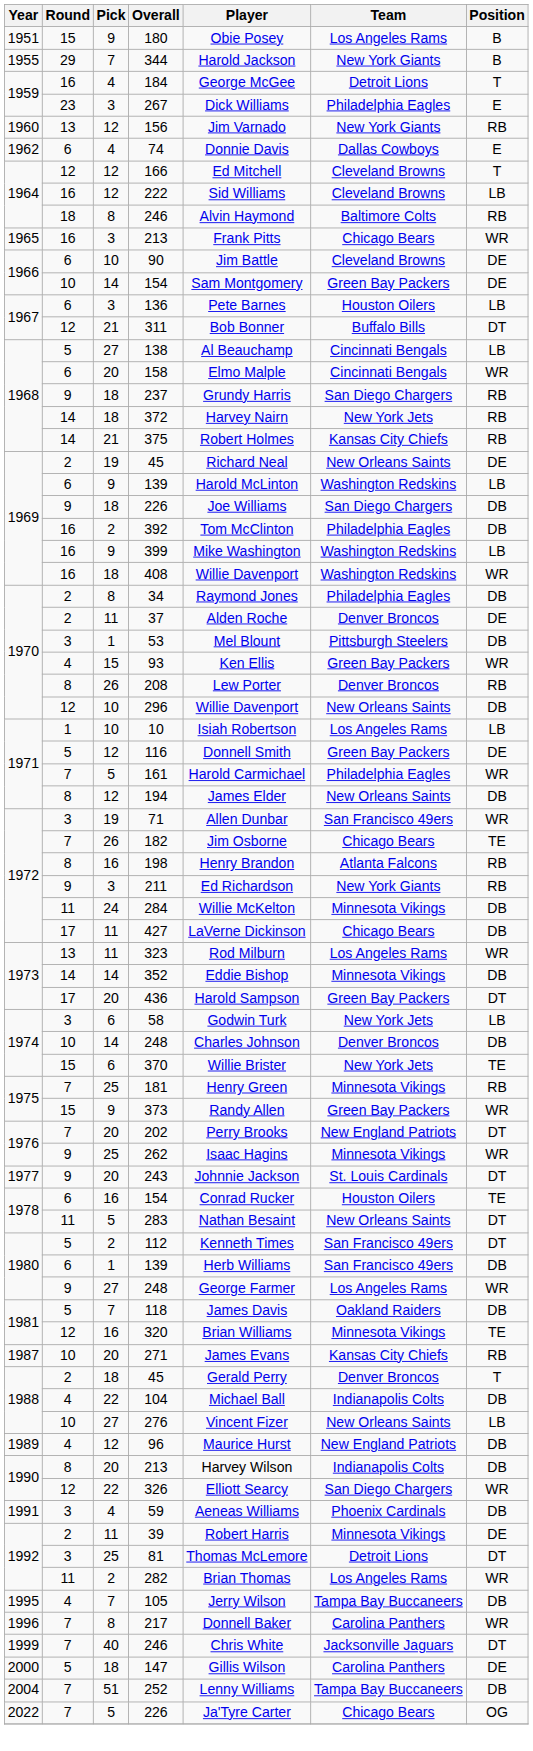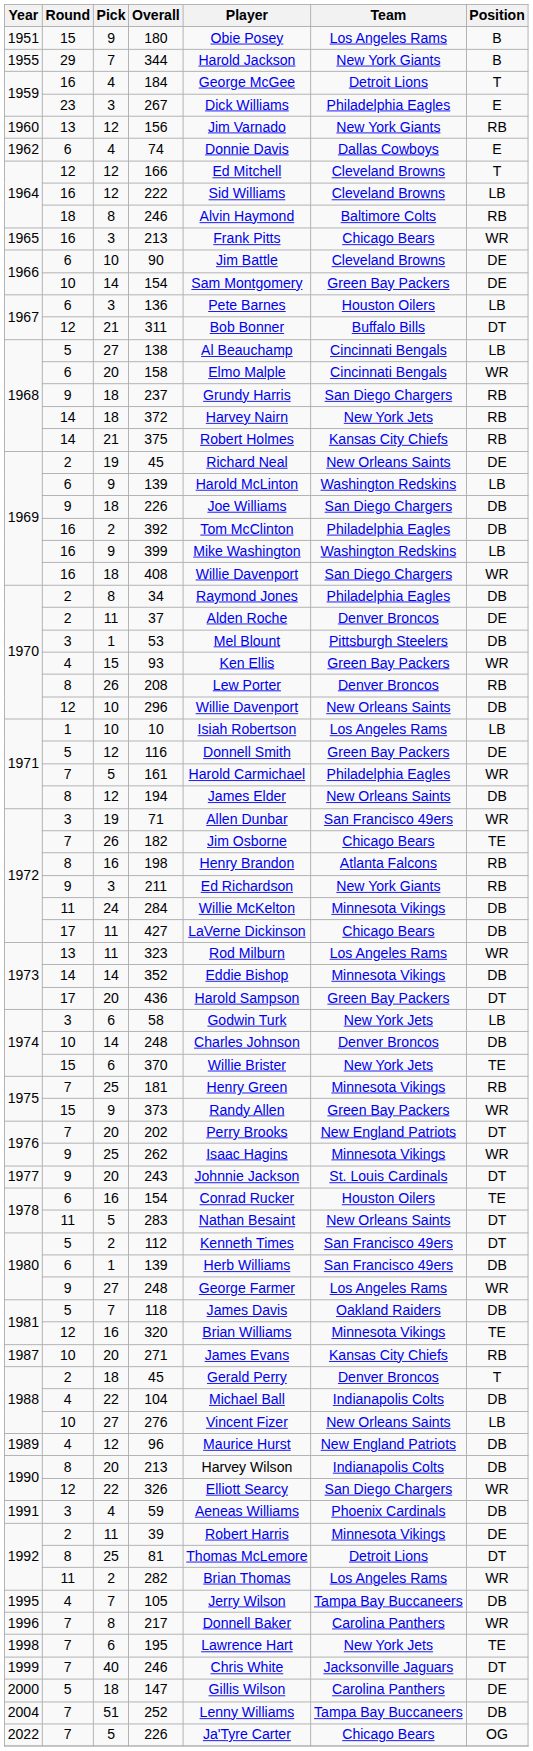 <table class="wikitable sortable" style="text-align: center;">
 <tr>
 <th>Year</th>
 <th>Round</th>
 <th>Pick</th>
 <th>Overall</th>
 <th>Player</th>
 <th>Team</th>
 <th>Position</th>
 </tr>
 <tr>
 <td>1951</td>
 <td>15</td>
 <td>9</td>
 <td>180</td>
 <td><a href='#'>Obie Posey</a></td>
 <td><a href='#'>Los Angeles Rams</a></td>
 <td>B</td>
 </tr>
 <tr>
 <td>1955</td>
 <td>29</td>
 <td>7</td>
 <td>344</td>
 <td><a href='#'>Harold Jackson</a></td>
 <td><a href='#'>New York Giants</a></td>
 <td>B</td>
 </tr>
 <tr>
 <td rowspan="2">1959</td>
 <td>16</td>
 <td>4</td>
 <td>184</td>
 <td><a href='#'>George McGee</a></td>
 <td><a href='#'>Detroit Lions</a></td>
 <td>T</td>
 </tr>
 <tr>
 <td>23</td>
 <td>3</td>
 <td>267</td>
 <td><a href='#'>Dick Williams</a></td>
 <td><a href='#'>Philadelphia Eagles</a></td>
 <td>E</td>
 </tr>
 <tr>
 <td>1960</td>
 <td>13</td>
 <td>12</td>
 <td>156</td>
 <td><a href='#'>Jim Varnado</a></td>
 <td><a href='#'>New York Giants</a></td>
 <td>RB</td>
 </tr>
 <tr>
 <td>1962</td>
 <td>6</td>
 <td>4</td>
 <td>74</td>
 <td><a href='#'>Donnie Davis</a></td>
 <td><a href='#'>Dallas Cowboys</a></td>
 <td>E</td>
 </tr>
 <tr>
 <td rowspan="3">1964</td>
 <td>12</td>
 <td>12</td>
 <td>166</td>
 <td><a href='#'>Ed Mitchell</a></td>
 <td><a href='#'>Cleveland Browns</a></td>
 <td>T</td>
 </tr>
 <tr>
 <td>16</td>
 <td>12</td>
 <td>222</td>
 <td><a href='#'>Sid Williams</a></td>
 <td><a href='#'>Cleveland Browns</a></td>
 <td>LB</td>
 </tr>
 <tr>
 <td>18</td>
 <td>8</td>
 <td>246</td>
 <td><a href='#'>Alvin Haymond</a></td>
 <td><a href='#'>Baltimore Colts</a></td>
 <td>RB</td>
 </tr>
 <tr>
 <td>1965</td>
 <td>16</td>
 <td>3</td>
 <td>213</td>
 <td><a href='#'>Frank Pitts</a></td>
 <td><a href='#'>Chicago Bears</a></td>
 <td>WR</td>
 </tr>
 <tr>
 <td rowspan="2">1966</td>
 <td>6</td>
 <td>10</td>
 <td>90</td>
 <td><a href='#'>Jim Battle</a></td>
 <td><a href='#'>Cleveland Browns</a></td>
 <td>DE</td>
 </tr>
 <tr>
 <td>10</td>
 <td>14</td>
 <td>154</td>
 <td><a href='#'>Sam Montgomery</a></td>
 <td><a href='#'>Green Bay Packers</a></td>
 <td>DE</td>
 </tr>
 <tr>
 <td rowspan="2">1967</td>
 <td>6</td>
 <td>3</td>
 <td>136</td>
 <td><a href='#'>Pete Barnes</a></td>
 <td><a href='#'>Houston Oilers</a></td>
 <td>LB</td>
 </tr>
 <tr>
 <td>12</td>
 <td>21</td>
 <td>311</td>
 <td><a href='#'>Bob Bonner</a></td>
 <td><a href='#'>Buffalo Bills</a></td>
 <td>DT</td>
 </tr>
 <tr>
 <td rowspan="5">1968</td>
 <td>5</td>
 <td>27</td>
 <td>138</td>
 <td><a href='#'>Al Beauchamp</a></td>
 <td><a href='#'>Cincinnati Bengals</a></td>
 <td>LB</td>
 </tr>
 <tr>
 <td>6</td>
 <td>20</td>
 <td>158</td>
 <td><a href='#'>Elmo Malple</a></td>
 <td><a href='#'>Cincinnati Bengals</a></td>
 <td>WR</td>
 </tr>
 <tr>
 <td>9</td>
 <td>18</td>
 <td>237</td>
 <td><a href='#'>Grundy Harris</a></td>
 <td><a href='#'>San Diego Chargers</a></td>
 <td>RB</td>
 </tr>
 <tr>
 <td>14</td>
 <td>18</td>
 <td>372</td>
 <td><a href='#'>Harvey Nairn</a></td>
 <td><a href='#'>New York Jets</a></td>
 <td>RB</td>
 </tr>
 <tr>
 <td>14</td>
 <td>21</td>
 <td>375</td>
 <td><a href='#'>Robert Holmes</a></td>
 <td><a href='#'>Kansas City Chiefs</a></td>
 <td>RB</td>
 </tr>
 <tr>
 <td rowspan="6">1969</td>
 <td>2</td>
 <td>19</td>
 <td>45</td>
 <td><a href='#'>Richard Neal</a></td>
 <td><a href='#'>New Orleans Saints</a></td>
 <td>DE</td>
 </tr>
 <tr>
 <td>6</td>
 <td>9</td>
 <td>139</td>
 <td><a href='#'>Harold McLinton</a></td>
 <td><a href='#'>Washington Redskins</a></td>
 <td>LB</td>
 </tr>
 <tr>
 <td>9</td>
 <td>18</td>
 <td>226</td>
 <td><a href='#'>Joe Williams</a></td>
 <td><a href='#'>San Diego Chargers</a></td>
 <td>DB</td>
 </tr>
 <tr>
 <td>16</td>
 <td>2</td>
 <td>392</td>
 <td><a href='#'>Tom McClinton</a></td>
 <td><a href='#'>Philadelphia Eagles</a></td>
 <td>DB</td>
 </tr>
 <tr>
 <td>16</td>
 <td>9</td>
 <td>399</td>
 <td><a href='#'>Mike Washington</a></td>
 <td><a href='#'>Washington Redskins</a></td>
 <td>LB</td>
 </tr>
 <tr>
 <td>16</td>
 <td>18</td>
 <td>408</td>
 <td><a href='#'>Willie Davenport</a></td>
-<td><a href='#'>Washington Redskins</a></td>
+<td><a href='#'>San Diego Chargers</a></td>
 <td>WR</td>
 </tr>
 <tr>
 <td rowspan="6">1970</td>
 <td>2</td>
 <td>8</td>
 <td>34</td>
 <td><a href='#'>Raymond Jones</a></td>
 <td><a href='#'>Philadelphia Eagles</a></td>
 <td>DB</td>
 </tr>
 <tr>
 <td>2</td>
 <td>11</td>
 <td>37</td>
 <td><a href='#'>Alden Roche</a></td>
 <td><a href='#'>Denver Broncos</a></td>
 <td>DE</td>
 </tr>
 <tr>
 <td>3</td>
 <td>1</td>
 <td>53</td>
 <td><a href='#'>Mel Blount</a></td>
 <td><a href='#'>Pittsburgh Steelers</a></td>
 <td>DB</td>
 </tr>
 <tr>
 <td>4</td>
 <td>15</td>
 <td>93</td>
 <td><a href='#'>Ken Ellis</a></td>
 <td><a href='#'>Green Bay Packers</a></td>
 <td>WR</td>
 </tr>
 <tr>
 <td>8</td>
 <td>26</td>
 <td>208</td>
 <td><a href='#'>Lew Porter</a></td>
 <td><a href='#'>Denver Broncos</a></td>
 <td>RB</td>
 </tr>
 <tr>
 <td>12</td>
 <td>10</td>
 <td>296</td>
 <td><a href='#'>Willie Davenport</a></td>
 <td><a href='#'>New Orleans Saints</a></td>
 <td>DB</td>
 </tr>
 <tr>
 <td rowspan="4">1971</td>
 <td>1</td>
 <td>10</td>
 <td>10</td>
 <td><a href='#'>Isiah Robertson</a></td>
 <td><a href='#'>Los Angeles Rams</a></td>
 <td>LB</td>
 </tr>
 <tr>
 <td>5</td>
 <td>12</td>
 <td>116</td>
 <td><a href='#'>Donnell Smith</a></td>
 <td><a href='#'>Green Bay Packers</a></td>
 <td>DE</td>
 </tr>
 <tr>
 <td>7</td>
 <td>5</td>
 <td>161</td>
 <td><a href='#'>Harold Carmichael</a></td>
 <td><a href='#'>Philadelphia Eagles</a></td>
 <td>WR</td>
 </tr>
 <tr>
 <td>8</td>
 <td>12</td>
 <td>194</td>
 <td><a href='#'>James Elder</a></td>
 <td><a href='#'>New Orleans Saints</a></td>
 <td>DB</td>
 </tr>
 <tr>
 <td rowspan="6">1972</td>
 <td>3</td>
 <td>19</td>
 <td>71</td>
 <td><a href='#'>Allen Dunbar</a></td>
 <td><a href='#'>San Francisco 49ers</a></td>
 <td>WR</td>
 </tr>
 <tr>
 <td>7</td>
 <td>26</td>
 <td>182</td>
 <td><a href='#'>Jim Osborne</a></td>
 <td><a href='#'>Chicago Bears</a></td>
 <td>TE</td>
 </tr>
 <tr>
 <td>8</td>
 <td>16</td>
 <td>198</td>
 <td><a href='#'>Henry Brandon</a></td>
 <td><a href='#'>Atlanta Falcons</a></td>
 <td>RB</td>
 </tr>
 <tr>
 <td>9</td>
 <td>3</td>
 <td>211</td>
 <td><a href='#'>Ed Richardson</a></td>
 <td><a href='#'>New York Giants</a></td>
 <td>RB</td>
 </tr>
 <tr>
 <td>11</td>
 <td>24</td>
 <td>284</td>
 <td><a href='#'>Willie McKelton</a></td>
 <td><a href='#'>Minnesota Vikings</a></td>
 <td>DB</td>
 </tr>
 <tr>
 <td>17</td>
 <td>11</td>
 <td>427</td>
 <td><a href='#'>LaVerne Dickinson</a></td>
 <td><a href='#'>Chicago Bears</a></td>
 <td>DB</td>
 </tr>
 <tr>
 <td rowspan="3">1973</td>
 <td>13</td>
 <td>11</td>
 <td>323</td>
 <td><a href='#'>Rod Milburn</a></td>
 <td><a href='#'>Los Angeles Rams</a></td>
 <td>WR</td>
 </tr>
 <tr>
 <td>14</td>
 <td>14</td>
 <td>352</td>
 <td><a href='#'>Eddie Bishop</a></td>
 <td><a href='#'>Minnesota Vikings</a></td>
 <td>DB</td>
 </tr>
 <tr>
 <td>17</td>
 <td>20</td>
 <td>436</td>
 <td><a href='#'>Harold Sampson</a></td>
 <td><a href='#'>Green Bay Packers</a></td>
 <td>DT</td>
 </tr>
 <tr>
 <td rowspan="3">1974</td>
 <td>3</td>
 <td>6</td>
 <td>58</td>
 <td><a href='#'>Godwin Turk</a></td>
 <td><a href='#'>New York Jets</a></td>
 <td>LB</td>
 </tr>
 <tr>
 <td>10</td>
 <td>14</td>
 <td>248</td>
 <td><a href='#'>Charles Johnson</a></td>
 <td><a href='#'>Denver Broncos</a></td>
 <td>DB</td>
 </tr>
 <tr>
 <td>15</td>
 <td>6</td>
 <td>370</td>
 <td><a href='#'>Willie Brister</a></td>
 <td><a href='#'>New York Jets</a></td>
 <td>TE</td>
 </tr>
 <tr>
 <td rowspan="2">1975</td>
 <td>7</td>
 <td>25</td>
 <td>181</td>
 <td><a href='#'>Henry Green</a></td>
 <td><a href='#'>Minnesota Vikings</a></td>
 <td>RB</td>
 </tr>
 <tr>
 <td>15</td>
 <td>9</td>
 <td>373</td>
 <td><a href='#'>Randy Allen</a></td>
 <td><a href='#'>Green Bay Packers</a></td>
 <td>WR</td>
 </tr>
 <tr>
 <td rowspan="2">1976</td>
 <td>7</td>
 <td>20</td>
 <td>202</td>
 <td><a href='#'>Perry Brooks</a></td>
 <td><a href='#'>New England Patriots</a></td>
 <td>DT</td>
 </tr>
 <tr>
 <td>9</td>
 <td>25</td>
 <td>262</td>
 <td><a href='#'>Isaac Hagins</a></td>
 <td><a href='#'>Minnesota Vikings</a></td>
 <td>WR</td>
 </tr>
 <tr>
 <td>1977</td>
 <td>9</td>
 <td>20</td>
 <td>243</td>
 <td><a href='#'>Johnnie Jackson</a></td>
 <td><a href='#'>St. Louis Cardinals</a></td>
 <td>DT</td>
 </tr>
 <tr>
 <td rowspan="2">1978</td>
 <td>6</td>
 <td>16</td>
 <td>154</td>
 <td><a href='#'>Conrad Rucker</a></td>
 <td><a href='#'>Houston Oilers</a></td>
 <td>TE</td>
 </tr>
 <tr>
 <td>11</td>
 <td>5</td>
 <td>283</td>
 <td><a href='#'>Nathan Besaint</a></td>
 <td><a href='#'>New Orleans Saints</a></td>
 <td>DT</td>
 </tr>
 <tr>
 <td rowspan="3">1980</td>
 <td>5</td>
 <td>2</td>
 <td>112</td>
 <td><a href='#'>Kenneth Times</a></td>
 <td><a href='#'>San Francisco 49ers</a></td>
 <td>DT</td>
 </tr>
 <tr>
 <td>6</td>
 <td>1</td>
 <td>139</td>
 <td><a href='#'>Herb Williams</a></td>
 <td><a href='#'>San Francisco 49ers</a></td>
 <td>DB</td>
 </tr>
 <tr>
 <td>9</td>
 <td>27</td>
 <td>248</td>
 <td><a href='#'>George Farmer</a></td>
 <td><a href='#'>Los Angeles Rams</a></td>
 <td>WR</td>
 </tr>
 <tr>
 <td rowspan="2">1981</td>
 <td>5</td>
 <td>7</td>
 <td>118</td>
 <td><a href='#'>James Davis</a></td>
 <td><a href='#'>Oakland Raiders</a></td>
 <td>DB</td>
 </tr>
 <tr>
 <td>12</td>
 <td>16</td>
 <td>320</td>
 <td><a href='#'>Brian Williams</a></td>
 <td><a href='#'>Minnesota Vikings</a></td>
 <td>TE</td>
 </tr>
 <tr>
 <td>1987</td>
 <td>10</td>
 <td>20</td>
 <td>271</td>
 <td><a href='#'>James Evans</a></td>
 <td><a href='#'>Kansas City Chiefs</a></td>
 <td>RB</td>
 </tr>
 <tr>
 <td rowspan="3">1988</td>
 <td>2</td>
 <td>18</td>
 <td>45</td>
 <td><a href='#'>Gerald Perry</a></td>
 <td><a href='#'>Denver Broncos</a></td>
 <td>T</td>
 </tr>
 <tr>
 <td>4</td>
 <td>22</td>
 <td>104</td>
 <td><a href='#'>Michael Ball</a></td>
 <td><a href='#'>Indianapolis Colts</a></td>
 <td>DB</td>
 </tr>
 <tr>
 <td>10</td>
 <td>27</td>
 <td>276</td>
 <td><a href='#'>Vincent Fizer</a></td>
 <td><a href='#'>New Orleans Saints</a></td>
 <td>LB</td>
 </tr>
 <tr>
 <td>1989</td>
 <td>4</td>
 <td>12</td>
 <td>96</td>
 <td><a href='#'>Maurice Hurst</a></td>
 <td><a href='#'>New England Patriots</a></td>
 <td>DB</td>
 </tr>
 <tr>
 <td rowspan="2">1990</td>
 <td>8</td>
 <td>20</td>
 <td>213</td>
 <td>Harvey Wilson</td>
 <td><a href='#'>Indianapolis Colts</a></td>
 <td>DB</td>
 </tr>
 <tr>
 <td>12</td>
 <td>22</td>
 <td>326</td>
 <td><a href='#'>Elliott Searcy</a></td>
 <td><a href='#'>San Diego Chargers</a></td>
 <td>WR</td>
 </tr>
 <tr>
 <td>1991</td>
 <td>3</td>
 <td>4</td>
 <td>59</td>
 <td><a href='#'>Aeneas Williams</a></td>
 <td><a href='#'>Phoenix Cardinals</a></td>
 <td>DB</td>
 </tr>
 <tr>
 <td rowspan="3">1992</td>
 <td>2</td>
 <td>11</td>
 <td>39</td>
 <td><a href='#'>Robert Harris</a></td>
 <td><a href='#'>Minnesota Vikings</a></td>
 <td>DE</td>
 </tr>
 <tr>
-<td>3</td>
+<td>8</td>
 <td>25</td>
 <td>81</td>
 <td><a href='#'>Thomas McLemore</a></td>
 <td><a href='#'>Detroit Lions</a></td>
 <td>DT</td>
 </tr>
 <tr>
 <td>11</td>
 <td>2</td>
 <td>282</td>
 <td><a href='#'>Brian Thomas</a></td>
 <td><a href='#'>Los Angeles Rams</a></td>
 <td>WR</td>
 </tr>
 <tr>
 <td>1995</td>
 <td>4</td>
 <td>7</td>
 <td>105</td>
 <td><a href='#'>Jerry Wilson</a></td>
 <td><a href='#'>Tampa Bay Buccaneers</a></td>
 <td>DB</td>
 </tr>
 <tr>
 <td>1996</td>
 <td>7</td>
 <td>8</td>
 <td>217</td>
 <td><a href='#'>Donnell Baker</a></td>
 <td><a href='#'>Carolina Panthers</a></td>
 <td>WR</td>
+</tr>
+<tr>
+<td>1998</td>
+<td>7</td>
+<td>6</td>
+<td>195</td>
+<td><a href='#'>Lawrence Hart</a></td>
+<td><a href='#'>New York Jets</a></td>
+<td>TE</td>
 </tr>
 <tr>
 <td>1999</td>
 <td>7</td>
 <td>40</td>
 <td>246</td>
 <td><a href='#'>Chris White</a></td>
 <td><a href='#'>Jacksonville Jaguars</a></td>
 <td>DT</td>
 </tr>
 <tr>
 <td>2000</td>
 <td>5</td>
 <td>18</td>
 <td>147</td>
 <td><a href='#'>Gillis Wilson</a></td>
 <td><a href='#'>Carolina Panthers</a></td>
 <td>DE</td>
 </tr>
 <tr>
 <td>2004</td>
 <td>7</td>
 <td>51</td>
 <td>252</td>
 <td><a href='#'>Lenny Williams</a></td>
 <td><a href='#'>Tampa Bay Buccaneers</a></td>
 <td>DB</td>
 </tr>
 <tr>
 <td>2022</td>
 <td>7</td>
 <td>5</td>
 <td>226</td>
 <td><a href='#'>Ja'Tyre Carter</a></td>
 <td><a href='#'>Chicago Bears</a></td>
 <td>OG</td>
 </tr>
 <tr>
 </tr>
 </table>
